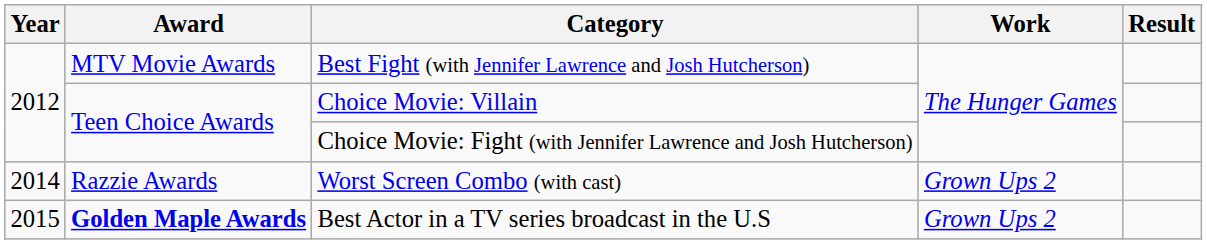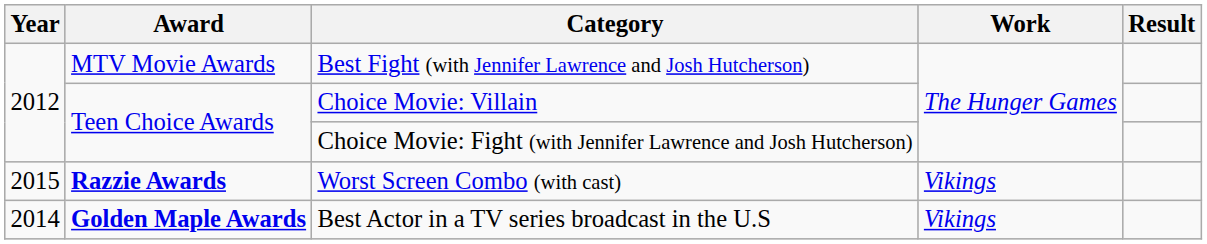 <table class="wikitable sortable">
 <tr>
 <th>Year</th>
 <th>Award</th>
 <th>Category</th>
 <th>Work</th>
 <th>Result</th>
 </tr>
 <tr>
 <td rowspan=3>2012</td>
 <td><a href='#'>MTV Movie Awards</a></td>
 <td><a href='#'>Best Fight</a> <small>(with <a href='#'>Jennifer Lawrence</a> and <a href='#'>Josh Hutcherson</a>)</small></td>
 <td rowspan=3><em><a href='#'>The Hunger Games</a></em></td>
 <td></td>
 </tr>
 <tr>
 <td rowspan=2><a href='#'>Teen Choice Awards</a></td>
 <td><a href='#'>Choice Movie: Villain</a></td>
 <td></td>
 </tr>
 <tr>
 <td>Choice Movie: Fight <small>(with Jennifer Lawrence and Josh Hutcherson)</small></td>
 <td></td>
 </tr>
 <tr>
-<td>2014</td>
-<td><a href='#'>Razzie Awards</a></td>
+<td>2015</td>
+<td><strong><a href='#'>Razzie Awards</a></strong></td>
 <td><a href='#'>Worst Screen Combo</a> <small>(with cast)</small></td>
-<td><em><a href='#'>Grown Ups 2</a></em></td>
+<td><em><a href='#'>Vikings</a></em></td>
 <td></td>
 </tr>
 <tr>
-<td>2015</td>
+<td>2014</td>
 <td><strong><a href='#'>Golden Maple Awards</a></strong></td>
 <td>Best Actor in a TV series broadcast in the U.S</td>
-<td><em><a href='#'>Grown Ups 2</a></em></td>
+<td><em><a href='#'>Vikings</a></em></td>
 <td></td>
 </tr>
 </table>
